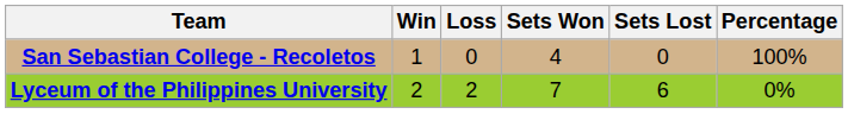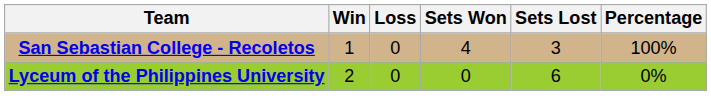 <table class="wikitable" align="center"|>
 <tr>
 <th>Team</th>
 <th>Win</th>
 <th>Loss</th>
 <th>Sets Won</th>
 <th>Sets Lost</th>
 <th>Percentage</th>
 </tr>
 <tr style="text-align:center; background:tan;">
 <td><strong><a href='#'>San Sebastian College - Recoletos</a></strong></td>
 <td>1</td>
 <td>0</td>
 <td>4</td>
-<td>0</td>
+<td>3</td>
 <td>100%</td>
 </tr>
 <tr style="text-align:center; background:yellowgreen;">
 <td><strong> <a href='#'>Lyceum of the Philippines University</a></strong></td>
 <td>2</td>
-<td>2</td>
-<td>7</td>
+<td>0</td>
+<td>0</td>
 <td>6</td>
 <td>0%</td>
 </tr>
 </table>
